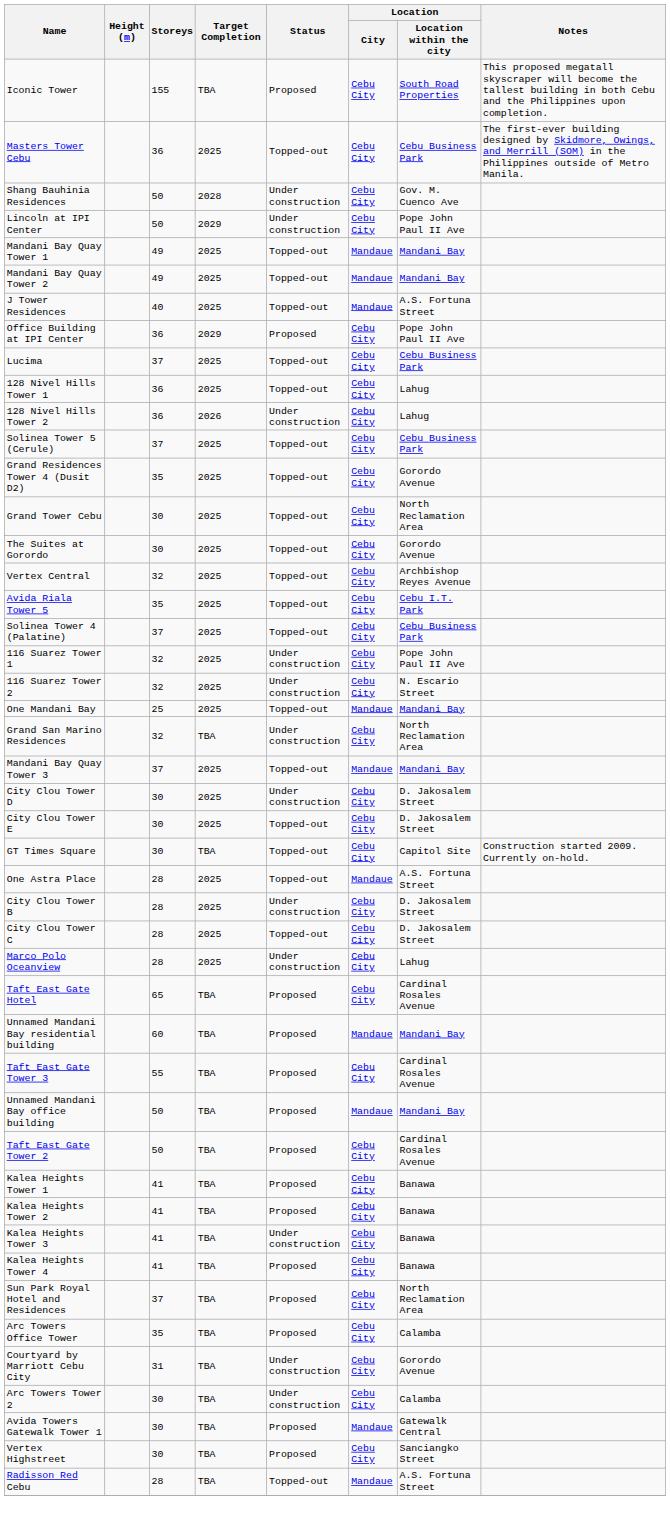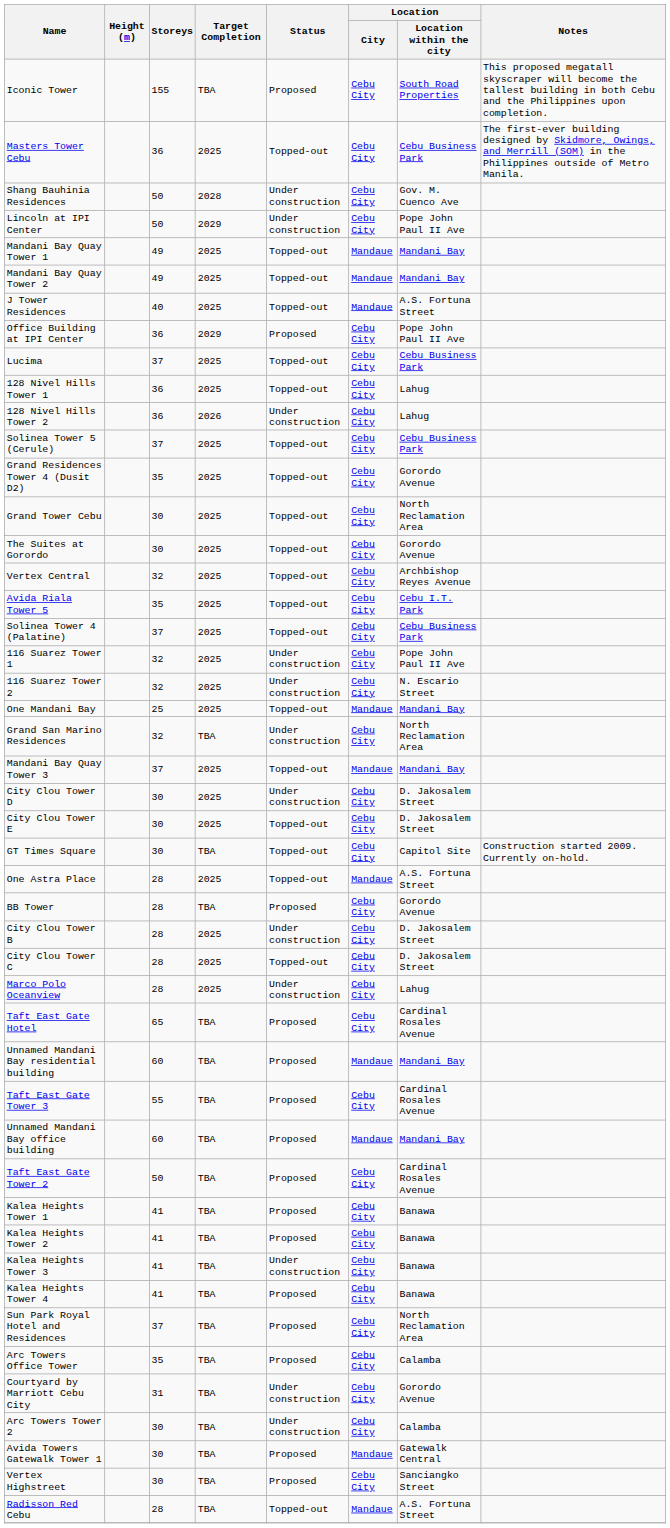 <table class="wikitable sortable">
 <tr>
 <th rowspan="2">Name</th>
 <th rowspan="2">Height (<a href='#'>m</a>)</th>
 <th rowspan="2">Storeys</th>
 <th rowspan="2">Target Completion</th>
 <th rowspan="2">Status</th>
 <th colspan="2">Location</th>
 <th rowspan="2">Notes</th>
 </tr>
 <tr>
 <th>City</th>
 <th>Location within the city</th>
 </tr>
 <tr>
 <td>Iconic Tower</td>
 <td></td>
 <td>155</td>
 <td>TBA</td>
 <td>Proposed</td>
 <td><a href='#'>Cebu City</a></td>
 <td><a href='#'>South Road Properties</a></td>
 <td>This proposed megatall skyscraper will become the tallest building in both Cebu and the Philippines upon completion.</td>
 </tr>
 <tr>
 <td><a href='#'>Masters Tower Cebu</a></td>
 <td></td>
 <td>36</td>
 <td>2025</td>
 <td>Topped-out</td>
 <td><a href='#'>Cebu City</a></td>
 <td><a href='#'>Cebu Business Park</a></td>
 <td>The first-ever building designed by <a href='#'>Skidmore, Owings, and Merrill (SOM)</a> in the Philippines outside of Metro Manila.</td>
 </tr>
 <tr>
 <td>Shang Bauhinia Residences</td>
 <td></td>
 <td>50</td>
 <td>2028</td>
 <td>Under construction</td>
 <td><a href='#'>Cebu City</a></td>
 <td>Gov. M. Cuenco Ave</td>
 <td></td>
 </tr>
 <tr>
 <td>Lincoln at IPI Center</td>
 <td></td>
 <td>50</td>
 <td>2029</td>
 <td>Under construction</td>
 <td><a href='#'>Cebu City</a></td>
 <td>Pope John Paul II Ave</td>
 <td></td>
 </tr>
 <tr>
 <td>Mandani Bay Quay Tower 1</td>
 <td></td>
 <td>49</td>
 <td>2025</td>
 <td>Topped-out</td>
 <td><a href='#'>Mandaue</a></td>
 <td><a href='#'>Mandani Bay</a></td>
 <td></td>
 </tr>
 <tr>
 <td>Mandani Bay Quay Tower 2</td>
 <td></td>
 <td>49</td>
 <td>2025</td>
 <td>Topped-out</td>
 <td><a href='#'>Mandaue</a></td>
 <td><a href='#'>Mandani Bay</a></td>
 <td></td>
 </tr>
 <tr>
 <td>J Tower Residences</td>
 <td></td>
 <td>40</td>
 <td>2025</td>
 <td>Topped-out</td>
 <td><a href='#'>Mandaue</a></td>
 <td>A.S. Fortuna Street</td>
 <td></td>
 </tr>
 <tr>
 <td>Office Building at IPI Center</td>
 <td></td>
 <td>36</td>
 <td>2029</td>
 <td>Proposed</td>
 <td><a href='#'>Cebu City</a></td>
 <td>Pope John Paul II Ave</td>
 <td></td>
 </tr>
 <tr>
 <td>Lucima</td>
 <td></td>
 <td>37</td>
 <td>2025</td>
 <td>Topped-out</td>
 <td><a href='#'>Cebu City</a></td>
 <td><a href='#'>Cebu Business Park</a></td>
 <td></td>
 </tr>
 <tr>
 <td>128 Nivel Hills Tower 1</td>
 <td></td>
 <td>36</td>
 <td>2025</td>
 <td>Topped-out</td>
 <td><a href='#'>Cebu City</a></td>
 <td>Lahug</td>
 <td></td>
 </tr>
 <tr>
 <td>128 Nivel Hills Tower 2</td>
 <td></td>
 <td>36</td>
 <td>2026</td>
 <td>Under construction</td>
 <td><a href='#'>Cebu City</a></td>
 <td>Lahug</td>
 <td></td>
 </tr>
 <tr>
 <td>Solinea Tower 5 (Cerule)</td>
 <td></td>
 <td>37</td>
 <td>2025</td>
 <td>Topped-out</td>
 <td><a href='#'>Cebu City</a></td>
 <td><a href='#'>Cebu Business Park</a></td>
 <td></td>
 </tr>
 <tr>
 <td>Grand Residences Tower 4 (Dusit D2)</td>
 <td></td>
 <td>35</td>
 <td>2025</td>
 <td>Topped-out</td>
 <td><a href='#'>Cebu City</a></td>
 <td>Gorordo Avenue</td>
 <td></td>
 </tr>
 <tr>
 <td>Grand Tower Cebu</td>
 <td></td>
 <td>30</td>
 <td>2025</td>
 <td>Topped-out</td>
 <td><a href='#'>Cebu City</a></td>
 <td>North Reclamation Area</td>
 <td></td>
 </tr>
 <tr>
 <td>The Suites at Gorordo</td>
 <td></td>
 <td>30</td>
 <td>2025</td>
 <td>Topped-out</td>
 <td><a href='#'>Cebu City</a></td>
 <td>Gorordo Avenue</td>
 <td></td>
 </tr>
 <tr>
 <td>Vertex Central</td>
 <td></td>
 <td>32</td>
 <td>2025</td>
 <td>Topped-out</td>
 <td><a href='#'>Cebu City</a></td>
 <td>Archbishop Reyes Avenue</td>
 <td></td>
 </tr>
 <tr>
 <td><a href='#'>Avida Riala Tower 5</a></td>
 <td></td>
 <td>35</td>
 <td>2025</td>
 <td>Topped-out</td>
 <td><a href='#'>Cebu City</a></td>
 <td><a href='#'>Cebu I.T. Park</a></td>
 <td></td>
 </tr>
 <tr>
 <td>Solinea Tower 4 (Palatine)</td>
 <td></td>
 <td>37</td>
 <td>2025</td>
 <td>Topped-out</td>
 <td><a href='#'>Cebu City</a></td>
 <td><a href='#'>Cebu Business Park</a></td>
 <td></td>
 </tr>
 <tr>
 <td>116 Suarez Tower 1</td>
 <td></td>
 <td>32</td>
 <td>2025</td>
 <td>Under construction</td>
 <td><a href='#'>Cebu City</a></td>
 <td>Pope John Paul II Ave</td>
 <td></td>
 </tr>
 <tr>
 <td>116 Suarez Tower 2</td>
 <td></td>
 <td>32</td>
 <td>2025</td>
 <td>Under construction</td>
 <td><a href='#'>Cebu City</a></td>
 <td>N. Escario Street</td>
 <td></td>
 </tr>
 <tr>
 <td>One Mandani Bay</td>
 <td></td>
 <td>25</td>
 <td>2025</td>
 <td>Topped-out</td>
 <td><a href='#'>Mandaue</a></td>
 <td><a href='#'>Mandani Bay</a></td>
 <td></td>
 </tr>
 <tr>
 <td>Grand San Marino Residences</td>
 <td></td>
 <td>32</td>
 <td>TBA</td>
 <td>Under construction</td>
 <td><a href='#'>Cebu City</a></td>
 <td>North Reclamation Area</td>
 <td></td>
 </tr>
 <tr>
 <td>Mandani Bay Quay Tower 3</td>
 <td></td>
 <td>37</td>
 <td>2025</td>
 <td>Topped-out</td>
 <td><a href='#'>Mandaue</a></td>
 <td><a href='#'>Mandani Bay</a></td>
 <td></td>
 </tr>
 <tr>
 <td>City Clou Tower D</td>
 <td></td>
 <td>30</td>
 <td>2025</td>
 <td>Under construction</td>
 <td><a href='#'>Cebu City</a></td>
 <td>D. Jakosalem Street</td>
 <td></td>
 </tr>
 <tr>
 <td>City Clou Tower E</td>
 <td></td>
 <td>30</td>
 <td>2025</td>
 <td>Topped-out</td>
 <td><a href='#'>Cebu City</a></td>
 <td>D. Jakosalem Street</td>
 <td></td>
 </tr>
 <tr>
 <td>GT Times Square</td>
 <td></td>
 <td>30</td>
 <td>TBA</td>
 <td>Topped-out</td>
 <td><a href='#'>Cebu City</a></td>
 <td>Capitol Site</td>
 <td>Construction started 2009. Currently on-hold.</td>
 </tr>
 <tr>
 <td>One Astra Place</td>
 <td></td>
 <td>28</td>
 <td>2025</td>
 <td>Topped-out</td>
 <td><a href='#'>Mandaue</a></td>
 <td>A.S. Fortuna Street</td>
 <td></td>
 </tr>
 <tr>
+<td>BB Tower</td>
+<td></td>
+<td>28</td>
+<td>TBA</td>
+<td>Proposed</td>
+<td><a href='#'>Cebu City</a></td>
+<td>Gorordo Avenue</td>
+<td></td>
+</tr>
+<tr>
 <td>City Clou Tower B</td>
 <td></td>
 <td>28</td>
 <td>2025</td>
 <td>Under construction</td>
 <td><a href='#'>Cebu City</a></td>
 <td>D. Jakosalem Street</td>
 <td></td>
 </tr>
 <tr>
 <td>City Clou Tower C</td>
 <td></td>
 <td>28</td>
 <td>2025</td>
 <td>Topped-out</td>
 <td><a href='#'>Cebu City</a></td>
 <td>D. Jakosalem Street</td>
 <td></td>
 </tr>
 <tr>
 <td><a href='#'>Marco Polo Oceanview</a></td>
 <td></td>
 <td>28</td>
 <td>2025</td>
 <td>Under construction</td>
 <td><a href='#'>Cebu City</a></td>
 <td>Lahug</td>
 <td></td>
 </tr>
 <tr>
 <td><a href='#'>Taft East Gate Hotel</a></td>
 <td></td>
 <td>65</td>
 <td>TBA</td>
 <td>Proposed</td>
 <td><a href='#'>Cebu City</a></td>
 <td>Cardinal Rosales Avenue</td>
 <td></td>
 </tr>
 <tr>
 <td>Unnamed Mandani Bay residential building</td>
 <td></td>
 <td>60</td>
 <td>TBA</td>
 <td>Proposed</td>
 <td><a href='#'>Mandaue</a></td>
 <td><a href='#'>Mandani Bay</a></td>
 <td></td>
 </tr>
 <tr>
 <td><a href='#'>Taft East Gate Tower 3</a></td>
 <td></td>
 <td>55</td>
 <td>TBA</td>
 <td>Proposed</td>
 <td><a href='#'>Cebu City</a></td>
 <td>Cardinal Rosales Avenue</td>
 <td></td>
 </tr>
 <tr>
 <td>Unnamed Mandani Bay office building</td>
 <td></td>
-<td>50</td>
+<td>60</td>
 <td>TBA</td>
 <td>Proposed</td>
 <td><a href='#'>Mandaue</a></td>
 <td><a href='#'>Mandani Bay</a></td>
 <td></td>
 </tr>
 <tr>
 <td><a href='#'>Taft East Gate Tower 2</a></td>
 <td></td>
 <td>50</td>
 <td>TBA</td>
 <td>Proposed</td>
 <td><a href='#'>Cebu City</a></td>
 <td>Cardinal Rosales Avenue</td>
 <td></td>
 </tr>
 <tr>
 <td>Kalea Heights Tower 1</td>
 <td></td>
 <td>41</td>
 <td>TBA</td>
 <td>Proposed</td>
 <td><a href='#'>Cebu City</a></td>
 <td>Banawa</td>
 <td></td>
 </tr>
 <tr>
 <td>Kalea Heights Tower 2</td>
 <td></td>
 <td>41</td>
 <td>TBA</td>
 <td>Proposed</td>
 <td><a href='#'>Cebu City</a></td>
 <td>Banawa</td>
 <td></td>
 </tr>
 <tr>
 <td>Kalea Heights Tower 3</td>
 <td></td>
 <td>41</td>
 <td>TBA</td>
 <td>Under construction</td>
 <td><a href='#'>Cebu City</a></td>
 <td>Banawa</td>
 <td></td>
 </tr>
 <tr>
 <td>Kalea Heights Tower 4</td>
 <td></td>
 <td>41</td>
 <td>TBA</td>
 <td>Proposed</td>
 <td><a href='#'>Cebu City</a></td>
 <td>Banawa</td>
 <td></td>
 </tr>
 <tr>
 <td>Sun Park Royal Hotel and Residences</td>
 <td></td>
 <td>37</td>
 <td>TBA</td>
 <td>Proposed</td>
 <td><a href='#'>Cebu City</a></td>
 <td>North Reclamation Area</td>
 <td></td>
 </tr>
 <tr>
 <td>Arc Towers Office Tower</td>
 <td></td>
 <td>35</td>
 <td>TBA</td>
 <td>Proposed</td>
 <td><a href='#'>Cebu City</a></td>
 <td>Calamba</td>
 <td></td>
 </tr>
 <tr>
 <td>Courtyard by Marriott Cebu City</td>
 <td></td>
 <td>31</td>
 <td>TBA</td>
 <td>Under construction</td>
 <td><a href='#'>Cebu City</a></td>
 <td>Gorordo Avenue</td>
 <td></td>
 </tr>
 <tr>
 <td>Arc Towers Tower 2</td>
 <td></td>
 <td>30</td>
 <td>TBA</td>
 <td>Under construction</td>
 <td><a href='#'>Cebu City</a></td>
 <td>Calamba</td>
 <td></td>
 </tr>
 <tr>
 <td>Avida Towers Gatewalk Tower 1</td>
 <td></td>
 <td>30</td>
 <td>TBA</td>
 <td>Proposed</td>
 <td><a href='#'>Mandaue</a></td>
 <td>Gatewalk Central</td>
 <td></td>
 </tr>
 <tr>
 <td>Vertex Highstreet</td>
 <td></td>
 <td>30</td>
 <td>TBA</td>
 <td>Proposed</td>
 <td><a href='#'>Cebu City</a></td>
 <td>Sanciangko Street</td>
 <td></td>
 </tr>
 <tr>
 <td><a href='#'>Radisson Red</a> Cebu</td>
 <td></td>
 <td>28</td>
 <td>TBA</td>
 <td>Topped-out</td>
 <td><a href='#'>Mandaue</a></td>
 <td>A.S. Fortuna Street</td>
 <td></td>
 </tr>
 <tr>
 </tr>
 </table>
